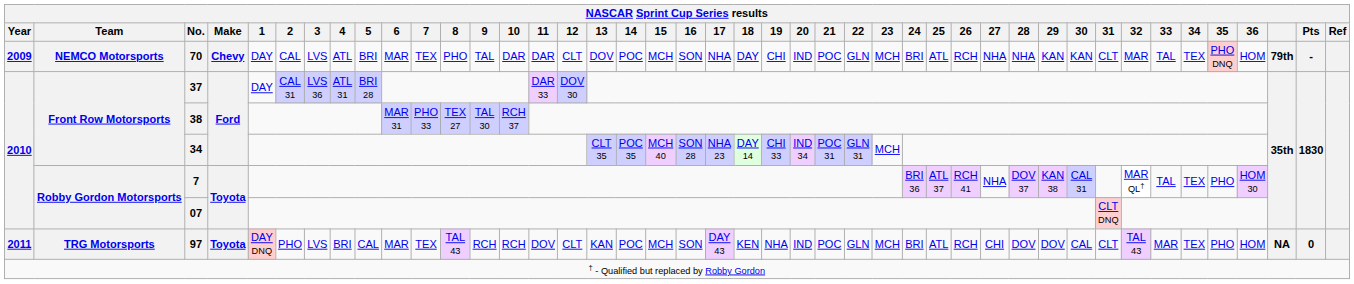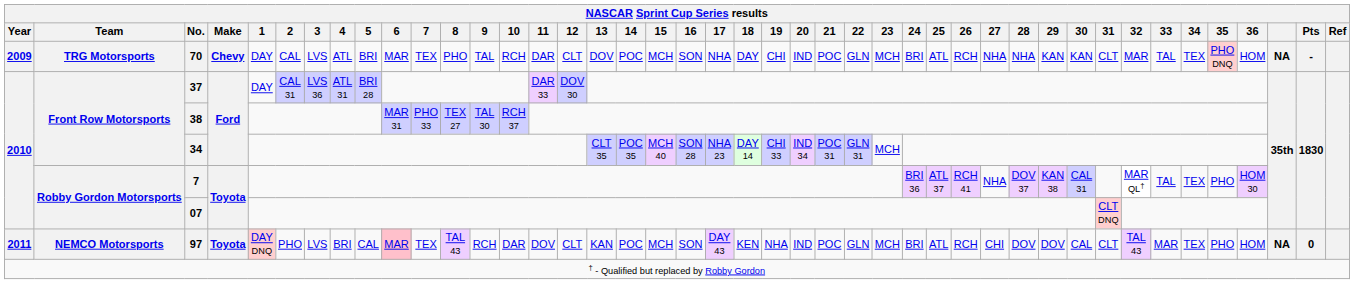 <table class="wikitable" style="text-align:center; font-size:75%">
 <tr>
 <th colspan=45><a href='#'>NASCAR</a> <a href='#'>Sprint Cup Series</a> results</th>
 </tr>
 <tr>
 <th>Year</th>
 <th>Team</th>
 <th>No.</th>
 <th>Make</th>
 <th>1</th>
 <th>2</th>
 <th>3</th>
 <th>4</th>
 <th>5</th>
 <th>6</th>
 <th>7</th>
 <th>8</th>
 <th>9</th>
 <th>10</th>
 <th>11</th>
 <th>12</th>
 <th>13</th>
 <th>14</th>
 <th>15</th>
 <th>16</th>
 <th>17</th>
 <th>18</th>
 <th>19</th>
 <th>20</th>
 <th>21</th>
 <th>22</th>
 <th>23</th>
 <th>24</th>
 <th>25</th>
 <th>26</th>
 <th>27</th>
 <th>28</th>
 <th>29</th>
 <th>30</th>
 <th>31</th>
 <th>32</th>
 <th>33</th>
 <th>34</th>
 <th>35</th>
 <th>36</th>
 <th></th>
 <th>Pts</th>
 <th>Ref</th>
 </tr>
 <tr>
 <th><a href='#'>2009</a></th>
-<th><a href='#'>NEMCO Motorsports</a></th>
+<th><a href='#'>TRG Motorsports</a></th>
 <th>70</th>
 <th><a href='#'>Chevy</a></th>
 <td><a href='#'>DAY</a></td>
 <td><a href='#'>CAL</a></td>
 <td><a href='#'>LVS</a></td>
 <td><a href='#'>ATL</a></td>
 <td><a href='#'>BRI</a></td>
 <td><a href='#'>MAR</a></td>
 <td><a href='#'>TEX</a></td>
 <td><a href='#'>PHO</a></td>
 <td><a href='#'>TAL</a></td>
-<td><a href='#'>DAR</a></td>
+<td><a href='#'>RCH</a></td>
 <td><a href='#'>DAR</a></td>
 <td><a href='#'>CLT</a></td>
 <td><a href='#'>DOV</a></td>
 <td><a href='#'>POC</a></td>
 <td><a href='#'>MCH</a></td>
 <td><a href='#'>SON</a></td>
 <td><a href='#'>NHA</a></td>
 <td><a href='#'>DAY</a></td>
 <td><a href='#'>CHI</a></td>
 <td><a href='#'>IND</a></td>
 <td><a href='#'>POC</a></td>
 <td><a href='#'>GLN</a></td>
 <td><a href='#'>MCH</a></td>
 <td><a href='#'>BRI</a></td>
 <td><a href='#'>ATL</a></td>
 <td><a href='#'>RCH</a></td>
 <td><a href='#'>NHA</a></td>
 <td><a href='#'>NHA</a></td>
 <td><a href='#'>KAN</a></td>
 <td><a href='#'>KAN</a></td>
 <td><a href='#'>CLT</a></td>
 <td><a href='#'>MAR</a></td>
 <td><a href='#'>TAL</a></td>
 <td><a href='#'>TEX</a></td>
 <td style="background:#FFCFCF;"><a href='#'>PHO</a><br><small>DNQ</small></td>
 <td><a href='#'>HOM</a></td>
-<th>79th</th>
+<th>NA</th>
 <th>-</th>
 <th></th>
 </tr>
 <tr>
 <th rowspan=5><a href='#'>2010</a></th>
 <th rowspan=3><a href='#'>Front Row Motorsports</a></th>
 <th>37</th>
 <th rowspan=3><a href='#'>Ford</a></th>
 <td><a href='#'>DAY</a></td>
 <td style="background:#CFCFFF;"><a href='#'>CAL</a><br><small>31</small></td>
 <td style="background:#CFCFFF;"><a href='#'>LVS</a><br><small>36</small></td>
 <td style="background:#CFCFFF;"><a href='#'>ATL</a><br><small>31</small></td>
 <td style="background:#CFCFFF;"><a href='#'>BRI</a><br><small>28</small></td>
 <td colspan=5></td>
 <td style="background:#EFCFFF;"><a href='#'>DAR</a><br><small>33</small></td>
 <td style="background:#CFCFFF;"><a href='#'>DOV</a><br><small>30</small></td>
 <td colspan=24></td>
 <th rowspan=5>35th</th>
 <th rowspan=5>1830</th>
 <th rowspan=5></th>
 </tr>
 <tr>
 <th>38</th>
 <td colspan=5></td>
 <td style="background:#CFCFFF;"><a href='#'>MAR</a><br><small>31</small></td>
 <td style="background:#CFCFFF;"><a href='#'>PHO</a><br><small>33</small></td>
 <td style="background:#CFCFFF;"><a href='#'>TEX</a><br><small>27</small></td>
 <td style="background:#CFCFFF;"><a href='#'>TAL</a><br><small>30</small></td>
 <td style="background:#CFCFFF;"><a href='#'>RCH</a><br><small>37</small></td>
 <td colspan=26></td>
 </tr>
 <tr>
 <th>34</th>
 <td colspan=12></td>
 <td style="background:#CFCFFF;"><a href='#'>CLT</a><br><small>35</small></td>
 <td style="background:#CFCFFF;"><a href='#'>POC</a><br><small>35</small></td>
 <td style="background:#EFCFFF;"><a href='#'>MCH</a><br><small>40</small></td>
 <td style="background:#CFCFFF;"><a href='#'>SON</a><br><small>28</small></td>
 <td style="background:#CFCFFF;"><a href='#'>NHA</a><br><small>23</small></td>
 <td style="background:#DFFFDF;"><a href='#'>DAY</a><br><small>14</small></td>
 <td style="background:#CFCFFF;"><a href='#'>CHI</a><br><small>33</small></td>
 <td style="background:#EFCFFF;"><a href='#'>IND</a><br><small>34</small></td>
 <td style="background:#CFCFFF;"><a href='#'>POC</a><br><small>31</small></td>
 <td style="background:#CFCFFF;"><a href='#'>GLN</a><br><small>31</small></td>
 <td><a href='#'>MCH</a></td>
 <td colspan=13></td>
 </tr>
 <tr>
 <th rowspan=2><a href='#'>Robby Gordon Motorsports</a></th>
 <th>7</th>
 <th rowspan=2><a href='#'>Toyota</a></th>
 <td colspan=23></td>
 <td style="background:#EFCFFF;"><a href='#'>BRI</a><br><small>36</small></td>
 <td style="background:#EFCFFF;"><a href='#'>ATL</a><br><small>37</small></td>
 <td style="background:#EFCFFF;"><a href='#'>RCH</a><br><small>41</small></td>
 <td><a href='#'>NHA</a></td>
 <td style="background:#EFCFFF;"><a href='#'>DOV</a><br><small>37</small></td>
 <td style="background:#EFCFFF;"><a href='#'>KAN</a><br><small>38</small></td>
 <td style="background:#CFCFFF;"><a href='#'>CAL</a><br><small>31</small></td>
 <td></td>
 <td style="background:#FFFFFF;"><a href='#'>MAR</a><br><small>QL<sup>†</sup></small></td>
 <td><a href='#'>TAL</a></td>
 <td><a href='#'>TEX</a></td>
 <td><a href='#'>PHO</a></td>
 <td style="background:#EFCFFF;"><a href='#'>HOM</a><br><small>30</small></td>
 </tr>
 <tr>
 <th>07</th>
 <td colspan=30></td>
 <td style="background:#FFCFCF;"><a href='#'>CLT</a><br><small>DNQ</small></td>
 <td colspan=5></td>
 </tr>
 <tr>
 <th><a href='#'>2011</a></th>
-<th><a href='#'>TRG Motorsports</a></th>
+<th><a href='#'>NEMCO Motorsports</a></th>
 <th>97</th>
 <th><a href='#'>Toyota</a></th>
 <td style="background:#FFCFCF;"><a href='#'>DAY</a><br><small>DNQ</small></td>
 <td><a href='#'>PHO</a></td>
 <td><a href='#'>LVS</a></td>
 <td><a href='#'>BRI</a></td>
 <td><a href='#'>CAL</a></td>
-<td><a href='#'>MAR</a></td>
+<td style="background: pink;"><a href='#'>MAR</a></td>
 <td><a href='#'>TEX</a></td>
 <td style="background:#EFCFFF;"><a href='#'>TAL</a><br><small>43</small></td>
 <td><a href='#'>RCH</a></td>
-<td><a href='#'>RCH</a></td>
+<td><a href='#'>DAR</a></td>
 <td><a href='#'>DOV</a></td>
 <td><a href='#'>CLT</a></td>
 <td><a href='#'>KAN</a></td>
 <td><a href='#'>POC</a></td>
 <td><a href='#'>MCH</a></td>
 <td><a href='#'>SON</a></td>
 <td style="background:#EFCFFF;"><a href='#'>DAY</a><br><small>43</small></td>
 <td><a href='#'>KEN</a></td>
 <td><a href='#'>NHA</a></td>
 <td><a href='#'>IND</a></td>
 <td><a href='#'>POC</a></td>
 <td><a href='#'>GLN</a></td>
 <td><a href='#'>MCH</a></td>
 <td><a href='#'>BRI</a></td>
 <td><a href='#'>ATL</a></td>
 <td><a href='#'>RCH</a></td>
 <td><a href='#'>CHI</a></td>
 <td><a href='#'>DOV</a></td>
 <td><a href='#'>DOV</a></td>
 <td><a href='#'>CAL</a></td>
 <td><a href='#'>CLT</a></td>
 <td style="background:#EFCFFF;"><a href='#'>TAL</a><br><small>43</small></td>
 <td><a href='#'>MAR</a></td>
 <td><a href='#'>TEX</a></td>
 <td><a href='#'>PHO</a></td>
 <td><a href='#'>HOM</a></td>
 <th>NA</th>
 <th>0</th>
 <th></th>
 </tr>
 <tr>
 <td colspan=43><small><sup>†</sup> - Qualified but replaced by <a href='#'>Robby Gordon</a></small></td>
 </tr>
 </table>
